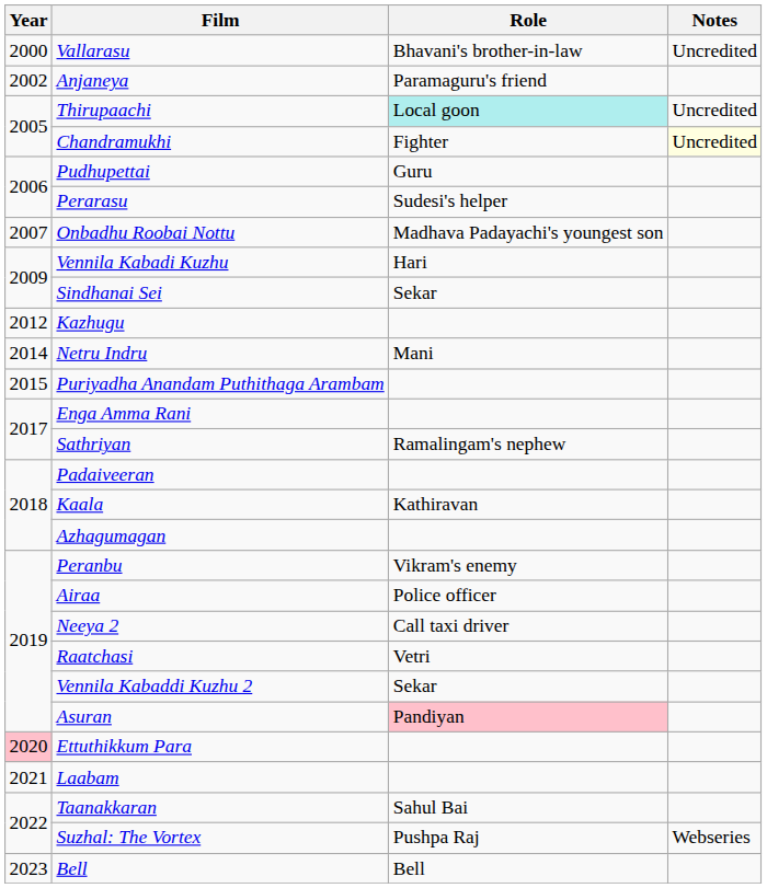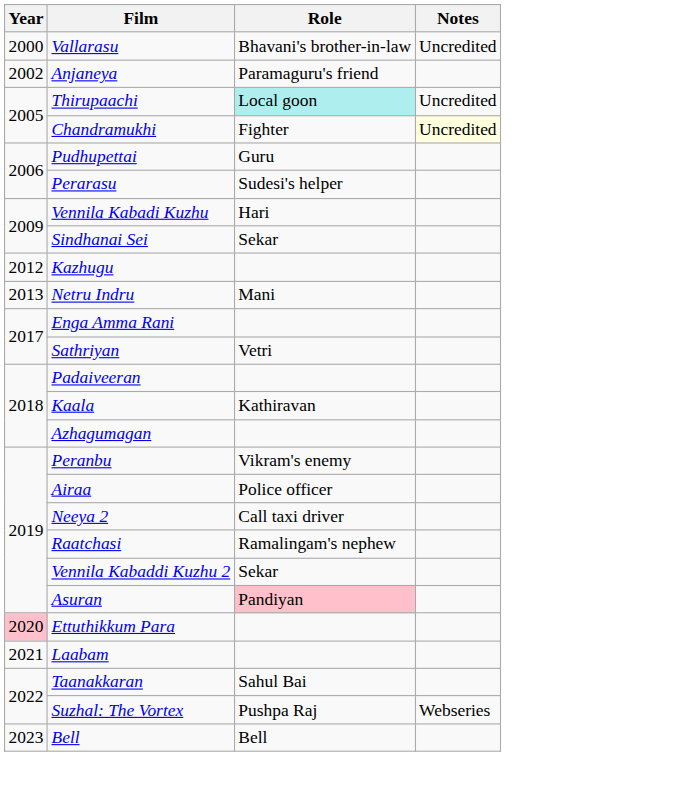 <table class="wikitable sortable">
 <tr>
 <th>Year</th>
 <th>Film</th>
 <th>Role</th>
 <th>Notes</th>
 </tr>
 <tr>
 <td>2000</td>
 <td><em><a href='#'>Vallarasu</a></em></td>
 <td>Bhavani's brother-in-law</td>
 <td>Uncredited</td>
 </tr>
 <tr>
 <td>2002</td>
 <td><em><a href='#'>Anjaneya</a></em></td>
 <td>Paramaguru's friend</td>
 <td></td>
 </tr>
 <tr>
 <td rowspan="2">2005</td>
 <td><em><a href='#'>Thirupaachi</a></em></td>
 <td style="background: paleturquoise;">Local goon</td>
 <td>Uncredited</td>
 </tr>
 <tr>
 <td><em><a href='#'>Chandramukhi</a></em></td>
 <td>Fighter</td>
 <td style="background: lightyellow;">Uncredited</td>
 </tr>
 <tr>
 <td rowspan="2">2006</td>
 <td><em><a href='#'>Pudhupettai</a></em></td>
 <td>Guru</td>
 <td></td>
 </tr>
 <tr>
 <td><em><a href='#'>Perarasu</a></em></td>
 <td>Sudesi's helper</td>
 <td></td>
 </tr>
 <tr>
-<td rowspan="1">2007</td>
-<td><em><a href='#'>Onbadhu Roobai Nottu</a></em></td>
-<td>Madhava Padayachi's youngest son</td>
-<td></td>
-</tr>
-<tr>
 <td rowspan="2">2009</td>
 <td><em><a href='#'>Vennila Kabadi Kuzhu</a></em></td>
 <td>Hari</td>
 <td></td>
 </tr>
 <tr>
 <td><em><a href='#'>Sindhanai Sei</a></em></td>
 <td>Sekar</td>
 <td></td>
 </tr>
 <tr>
 <td>2012</td>
 <td><em><a href='#'>Kazhugu</a></em></td>
 <td></td>
 <td></td>
 </tr>
 <tr>
-<td>2014</td>
+<td>2013</td>
 <td><em><a href='#'>Netru Indru</a></em></td>
 <td>Mani</td>
-<td></td>
-</tr>
-<tr>
-<td>2015</td>
-<td><em><a href='#'>Puriyadha Anandam Puthithaga Arambam</a></em></td>
-<td></td>
 <td></td>
 </tr>
 <tr>
 <td rowspan="2">2017</td>
 <td><em><a href='#'>Enga Amma Rani</a></em></td>
 <td></td>
 <td></td>
 </tr>
 <tr>
 <td><em><a href='#'> Sathriyan</a></em></td>
-<td>Ramalingam's nephew</td>
+<td>Vetri</td>
 <td></td>
 </tr>
 <tr>
 <td rowspan="3">2018</td>
 <td><em><a href='#'>Padaiveeran</a></em></td>
 <td></td>
 <td></td>
 </tr>
 <tr>
 <td><em><a href='#'>Kaala</a></em></td>
 <td>Kathiravan</td>
 <td></td>
 </tr>
 <tr>
 <td><em><a href='#'>Azhagumagan</a></em></td>
 <td></td>
 <td></td>
 </tr>
 <tr>
 <td rowspan="6">2019</td>
 <td><em><a href='#'>Peranbu</a></em></td>
 <td>Vikram's enemy</td>
 <td></td>
 </tr>
 <tr>
 <td><em><a href='#'>Airaa</a></em></td>
 <td>Police officer</td>
 <td></td>
 </tr>
 <tr>
 <td><em><a href='#'>Neeya 2</a></em></td>
 <td>Call taxi driver</td>
 <td></td>
 </tr>
 <tr>
 <td><em><a href='#'>Raatchasi</a></em></td>
-<td>Vetri</td>
+<td>Ramalingam's nephew</td>
 <td></td>
 </tr>
 <tr>
 <td><em><a href='#'>Vennila Kabaddi Kuzhu 2</a></em></td>
 <td>Sekar</td>
 <td></td>
 </tr>
 <tr>
 <td><em><a href='#'>Asuran</a></em></td>
 <td style="background: pink;">Pandiyan</td>
 <td></td>
 </tr>
 <tr>
 <td style="background: pink;">2020</td>
 <td><em><a href='#'>Ettuthikkum Para</a></em></td>
 <td></td>
 <td></td>
 </tr>
 <tr>
 <td>2021</td>
 <td><em><a href='#'>Laabam</a></em></td>
 <td></td>
 <td></td>
 </tr>
 <tr>
 <td rowspan=2>2022</td>
 <td><em><a href='#'>Taanakkaran</a></em></td>
 <td>Sahul Bai</td>
 <td></td>
 </tr>
 <tr>
 <td><em><a href='#'>Suzhal: The Vortex</a></em></td>
 <td>Pushpa Raj</td>
 <td>Webseries</td>
 </tr>
 <tr>
 <td>2023</td>
 <td><em><a href='#'>Bell</a></em></td>
 <td>Bell</td>
 <td></td>
 </tr>
 </table>
